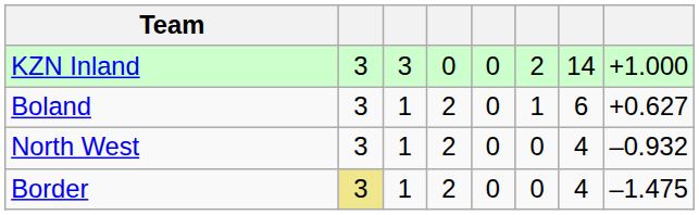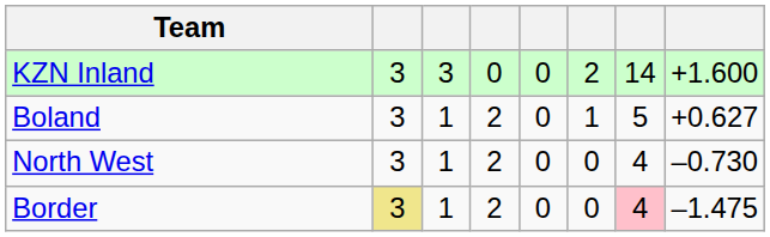 <table class="wikitable" style="text-align:center">
 <tr>
 <th width=200>Team</th>
 <th width=20></th>
 <th width=20></th>
 <th width=20></th>
 <th width=20></th>
 <th width=20></th>
 <th width=20></th>
 <th width=45></th>
 </tr>
 <tr style="background:#cfc">
 <td align="left"> <a href='#'>KZN Inland</a></td>
 <td>3</td>
 <td>3</td>
 <td>0</td>
 <td>0</td>
 <td>2</td>
 <td>14</td>
-<td>+1.000</td>
+<td>+1.600</td>
 </tr>
 <tr>
 <td align="left"> <a href='#'>Boland</a></td>
 <td>3</td>
 <td>1</td>
 <td>2</td>
 <td>0</td>
 <td>1</td>
-<td>6</td>
+<td>5</td>
 <td>+0.627</td>
 </tr>
 <tr>
 <td align="left"> <a href='#'>North West</a></td>
 <td>3</td>
 <td>1</td>
 <td>2</td>
 <td>0</td>
 <td>0</td>
 <td>4</td>
-<td>–0.932</td>
+<td>–0.730</td>
 </tr>
 <tr>
 <td align="left"> <a href='#'>Border</a></td>
 <td style="background: khaki;">3</td>
 <td>1</td>
 <td>2</td>
 <td>0</td>
 <td>0</td>
-<td>4</td>
+<td style="background: pink;">4</td>
 <td>–1.475</td>
 </tr>
 </table>
